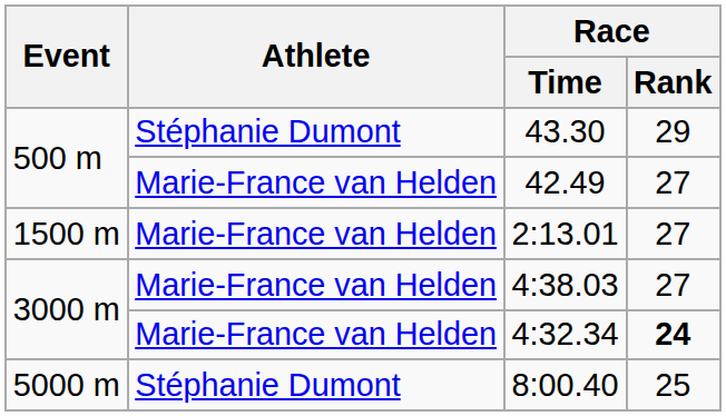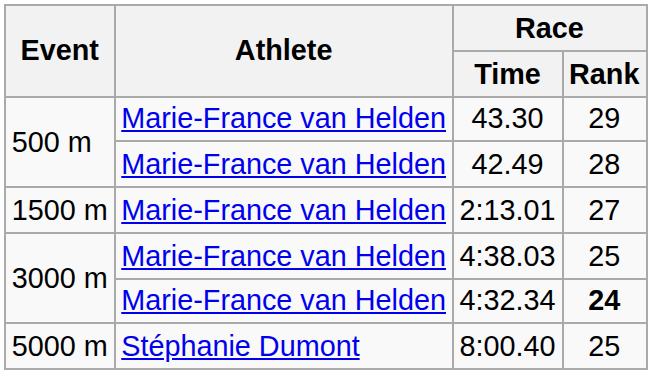 <table class="wikitable" border="1" style="font-size:90%">
 <tr>
 <th rowspan=2>Event</th>
 <th rowspan=2>Athlete</th>
 <th colspan=2>Race</th>
 </tr>
 <tr>
 <th>Time</th>
 <th>Rank</th>
 </tr>
 <tr>
 <td rowspan=2>500 m</td>
-<td><a href='#'>Stéphanie Dumont</a></td>
+<td><a href='#'>Marie-France van Helden</a></td>
 <td align=center>43.30</td>
 <td align=center>29</td>
 </tr>
 <tr>
 <td><a href='#'>Marie-France van Helden</a></td>
 <td align=center>42.49</td>
-<td align=center>27</td>
+<td align=center>28</td>
 </tr>
 <tr>
 <td>1500 m</td>
 <td><a href='#'>Marie-France van Helden</a></td>
 <td align=center>2:13.01</td>
 <td align=center>27</td>
 </tr>
 <tr>
 <td rowspan=2>3000 m</td>
 <td><a href='#'>Marie-France van Helden</a></td>
 <td align=center>4:38.03</td>
-<td align=center>27</td>
+<td align=center>25</td>
 </tr>
 <tr>
 <td><a href='#'>Marie-France van Helden</a></td>
 <td align=center>4:32.34</td>
 <td align=center><strong>24</strong></td>
 </tr>
 <tr>
 <td>5000 m</td>
 <td><a href='#'>Stéphanie Dumont</a></td>
 <td align=center>8:00.40</td>
 <td align=center>25</td>
 </tr>
 </table>
